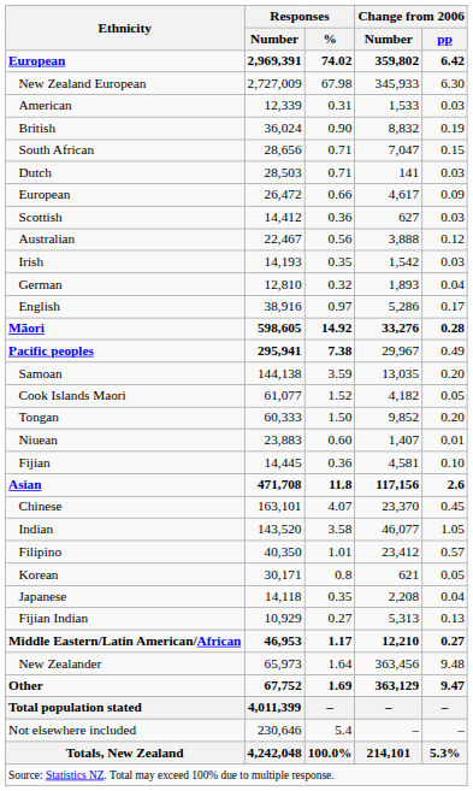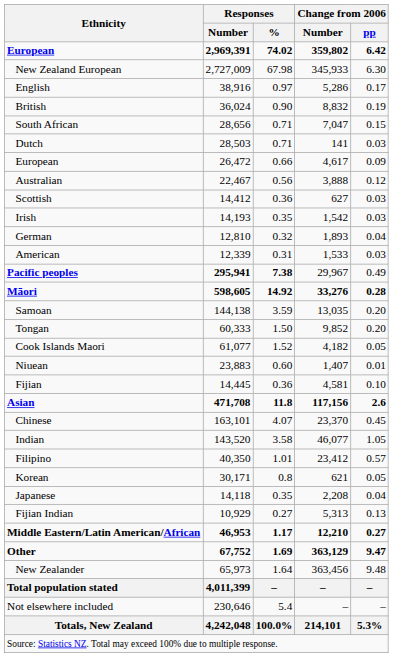 <table class="wikitable" style="text-align:right;font-size:90%;">
 <tr>
 <th rowspan=2>Ethnicity</th>
 <th colspan=2>Responses</th>
 <th colspan=2>Change from 2006</th>
 </tr>
 <tr>
 <th>Number</th>
 <th>%</th>
 <th>Number</th>
 <th><a href='#'>pp</a></th>
 </tr>
 <tr>
 <td style="text-align:left;"><strong><a href='#'>European</a></strong></td>
 <td><strong>2,969,391</strong></td>
 <td><strong>74.02</strong></td>
 <td><strong> 359,802</strong></td>
 <td><strong>  6.42</strong></td>
 </tr>
 <tr>
 <td style="text-align:left;">   New Zealand European</td>
 <td>2,727,009</td>
 <td>67.98</td>
 <td> 345,933</td>
 <td> 6.30</td>
 </tr>
 <tr>
-<td style="text-align:left;">   American</td>
-<td>12,339</td>
-<td>0.31</td>
-<td> 1,533</td>
-<td> 0.03</td>
+<td style="text-align:left;">   English</td>
+<td>38,916</td>
+<td>0.97</td>
+<td> 5,286</td>
+<td> 0.17</td>
 </tr>
 <tr>
 <td style="text-align:left;">   British </td>
 <td>36,024</td>
 <td>0.90</td>
 <td> 8,832</td>
 <td> 0.19</td>
 </tr>
 <tr>
 <td style="text-align:left;">   South African </td>
 <td>28,656</td>
 <td>0.71</td>
 <td> 7,047</td>
 <td> 0.15</td>
 </tr>
 <tr>
 <td style="text-align:left;">   Dutch</td>
 <td>28,503</td>
 <td>0.71</td>
 <td> 141</td>
 <td> 0.03</td>
 </tr>
 <tr>
 <td style="text-align:left;">   European </td>
 <td>26,472</td>
 <td>0.66</td>
 <td> 4,617</td>
 <td> 0.09</td>
 </tr>
 <tr>
+<td style="text-align:left;">   Australian</td>
+<td>22,467</td>
+<td>0.56</td>
+<td> 3,888</td>
+<td> 0.12</td>
+</tr>
+<tr>
 <td style="text-align:left;">   Scottish</td>
 <td>14,412</td>
 <td>0.36</td>
 <td> 627</td>
 <td> 0.03</td>
-</tr>
-<tr>
-<td style="text-align:left;">   Australian</td>
-<td>22,467</td>
-<td>0.56</td>
-<td> 3,888</td>
-<td> 0.12</td>
 </tr>
 <tr>
 <td style="text-align:left;">   Irish</td>
 <td>14,193</td>
 <td>0.35</td>
 <td> 1,542</td>
 <td> 0.03</td>
 </tr>
 <tr>
 <td style="text-align:left;">   German</td>
 <td>12,810</td>
 <td>0.32</td>
 <td> 1,893</td>
 <td> 0.04</td>
 </tr>
 <tr>
-<td style="text-align:left;">   English</td>
-<td>38,916</td>
-<td>0.97</td>
-<td> 5,286</td>
-<td> 0.17</td>
+<td style="text-align:left;">   American</td>
+<td>12,339</td>
+<td>0.31</td>
+<td> 1,533</td>
+<td> 0.03</td>
+</tr>
+<tr>
+<td style="text-align:left;"><strong><a href='#'>Pacific peoples</a></strong></td>
+<td><strong>295,941</strong></td>
+<td><strong>7.38</strong></td>
+<td> 29,967</td>
+<td> 0.49</td>
 </tr>
 <tr>
 <td style="text-align:left;"><strong><a href='#'>Māori</a></strong></td>
 <td><strong>598,605</strong></td>
 <td><strong>14.92</strong></td>
 <td><strong> 33,276</strong></td>
 <td><strong> 0.28</strong></td>
 </tr>
 <tr>
-<td style="text-align:left;"><strong><a href='#'>Pacific peoples</a></strong></td>
-<td><strong>295,941</strong></td>
-<td><strong>7.38</strong></td>
-<td> 29,967</td>
-<td> 0.49</td>
-</tr>
-<tr>
 <td style="text-align:left;">   Samoan</td>
 <td>144,138</td>
 <td>3.59</td>
 <td> 13,035</td>
+<td> 0.20</td>
+</tr>
+<tr>
+<td style="text-align:left;">   Tongan</td>
+<td>60,333</td>
+<td>1.50</td>
+<td> 9,852</td>
 <td> 0.20</td>
 </tr>
 <tr>
 <td style="text-align:left;">   Cook Islands Maori </td>
 <td>61,077</td>
 <td>1.52</td>
 <td> 4,182</td>
 <td> 0.05</td>
-</tr>
-<tr>
-<td style="text-align:left;">   Tongan</td>
-<td>60,333</td>
-<td>1.50</td>
-<td> 9,852</td>
-<td> 0.20</td>
 </tr>
 <tr>
 <td style="text-align:left;">   Niuean</td>
 <td>23,883</td>
 <td>0.60</td>
 <td> 1,407</td>
 <td> 0.01</td>
 </tr>
 <tr>
 <td style="text-align:left;">   Fijian</td>
 <td>14,445</td>
 <td>0.36</td>
 <td> 4,581</td>
 <td> 0.10</td>
 </tr>
 <tr>
 <td style="text-align:left;"><strong><a href='#'>Asian</a></strong></td>
 <td><strong>471,708</strong></td>
 <td><strong>11.8</strong></td>
 <td><strong> 117,156</strong></td>
 <td><strong> 2.6</strong></td>
 </tr>
 <tr>
 <td style="text-align:left;">   Chinese </td>
 <td>163,101</td>
 <td>4.07</td>
 <td> 23,370</td>
 <td> 0.45</td>
 </tr>
 <tr>
 <td style="text-align:left;">   Indian </td>
 <td>143,520</td>
 <td>3.58</td>
 <td> 46,077</td>
 <td> 1.05</td>
 </tr>
 <tr>
 <td style="text-align:left;">   Filipino</td>
 <td>40,350</td>
 <td>1.01</td>
 <td> 23,412</td>
 <td> 0.57</td>
 </tr>
 <tr>
 <td style="text-align:left;">   Korean</td>
 <td>30,171</td>
 <td>0.8</td>
 <td> 621</td>
 <td> 0.05</td>
 </tr>
 <tr>
 <td style="text-align:left;">   Japanese</td>
 <td>14,118</td>
 <td>0.35</td>
 <td> 2,208</td>
 <td> 0.04</td>
 </tr>
 <tr>
 <td style="text-align:left;">   Fijian Indian</td>
 <td>10,929</td>
 <td>0.27</td>
 <td> 5,313</td>
 <td> 0.13</td>
 </tr>
 <tr>
 <td style="text-align:left;"><strong>Middle Eastern/Latin American/<a href='#'>African</a></strong></td>
 <td><strong>46,953</strong></td>
 <td><strong>1.17</strong></td>
 <td><strong> 12,210</strong></td>
 <td><strong> 0.27</strong></td>
 </tr>
 <tr>
+<td style="text-align:left;"><strong>Other</strong></td>
+<td><strong>67,752</strong></td>
+<td><strong>1.69</strong></td>
+<td><strong> 363,129</strong></td>
+<td><strong> 9.47</strong></td>
+</tr>
+<tr>
 <td style="text-align:left;">   New Zealander</td>
 <td>65,973</td>
 <td>1.64</td>
 <td> 363,456</td>
 <td> 9.48</td>
-</tr>
-<tr>
-<td style="text-align:left;"><strong>Other</strong></td>
-<td><strong>67,752</strong></td>
-<td><strong>1.69</strong></td>
-<td><strong> 363,129</strong></td>
-<td><strong> 9.47</strong></td>
 </tr>
 <tr>
 <th style="text-align:left;">Total population stated</th>
 <th>4,011,399</th>
 <th>–</th>
 <th>–</th>
 <th>–</th>
 </tr>
 <tr>
 <td style="text-align:left;">Not elsewhere included</td>
 <td>230,646</td>
 <td>5.4</td>
 <td>–</td>
 <td>–</td>
 </tr>
 <tr>
 <th colspan="1">Totals, New Zealand</th>
 <th>4,242,048</th>
 <th>100.0%</th>
 <th>214,101</th>
 <th> 5.3%</th>
 </tr>
 <tr>
 <td colspan="5" style="text-align:left;"><small> Source: <a href='#'>Statistics NZ</a>. Total may exceed 100% due to multiple response. </small></td>
 </tr>
 </table>
